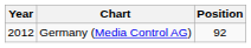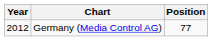 <table class="wikitable">
 <tr>
 <th>Year</th>
 <th>Chart</th>
 <th>Position</th>
 </tr>
 <tr>
 <td>2012</td>
 <td>Germany (<a href='#'>Media Control AG</a>)</td>
-<td style="text-align:center;">92</td>
+<td style="text-align:center;">77</td>
 </tr>
 </table>
